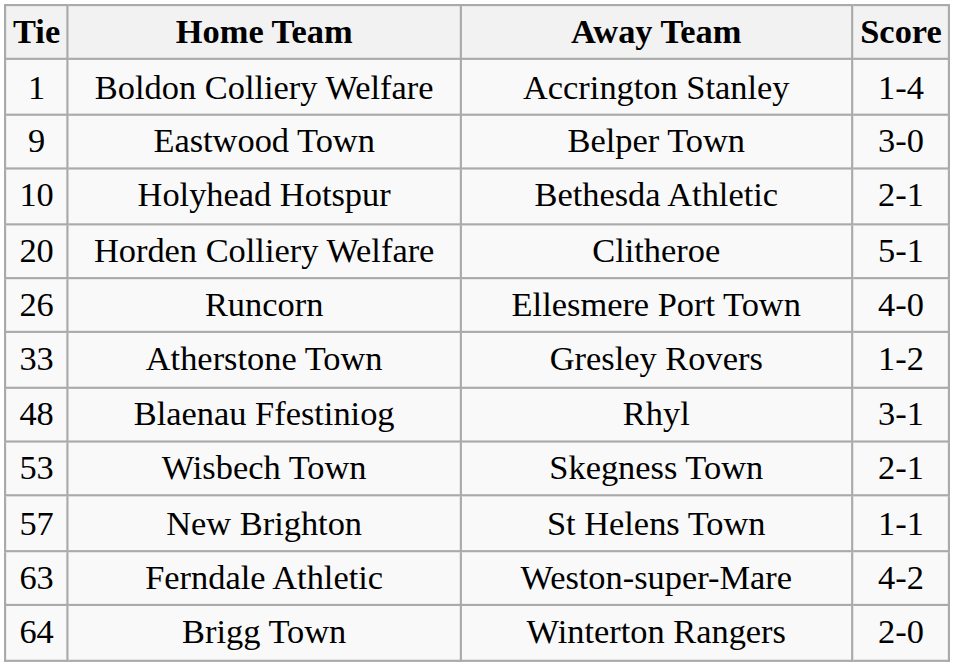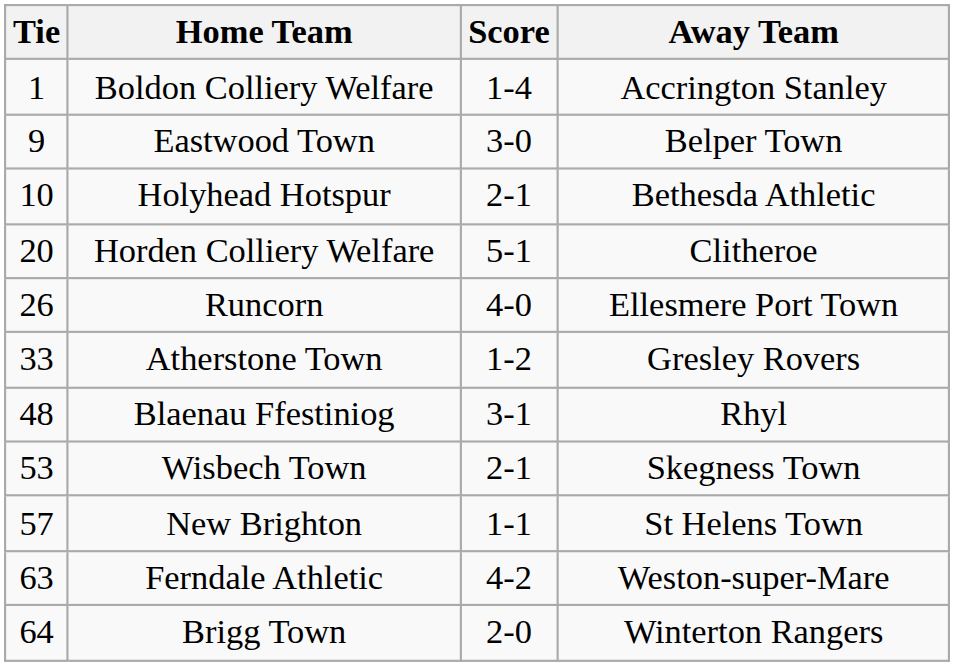 <table class="wikitable" style="text-align:center;">
 <tr>
 <th width=20>Tie</th>
 <th width=175>Home Team</th>
+<th width=20>Score</th>
 <th width=175>Away Team</th>
-<th width=20>Score</th>
 </tr>
 <tr>
 <td>1</td>
 <td>Boldon Colliery Welfare</td>
+<td>1-4</td>
 <td>Accrington Stanley</td>
-<td>1-4</td>
 </tr>
 <tr>
 <td>9</td>
 <td>Eastwood Town</td>
+<td>3-0</td>
 <td>Belper Town</td>
-<td>3-0</td>
 </tr>
 <tr>
 <td>10</td>
 <td>Holyhead Hotspur</td>
+<td>2-1</td>
 <td>Bethesda Athletic</td>
-<td>2-1</td>
 </tr>
 <tr>
 <td>20</td>
 <td>Horden Colliery Welfare</td>
+<td>5-1</td>
 <td>Clitheroe</td>
-<td>5-1</td>
 </tr>
 <tr>
 <td>26</td>
 <td>Runcorn</td>
+<td>4-0</td>
 <td>Ellesmere Port Town</td>
-<td>4-0</td>
 </tr>
 <tr>
 <td>33</td>
 <td>Atherstone Town</td>
+<td>1-2</td>
 <td>Gresley Rovers</td>
-<td>1-2</td>
 </tr>
 <tr>
 <td>48</td>
 <td>Blaenau Ffestiniog</td>
+<td>3-1</td>
 <td>Rhyl</td>
-<td>3-1</td>
 </tr>
 <tr>
 <td>53</td>
 <td>Wisbech Town</td>
+<td>2-1</td>
 <td>Skegness Town</td>
-<td>2-1</td>
 </tr>
 <tr>
 <td>57</td>
 <td>New Brighton</td>
+<td>1-1</td>
 <td>St Helens Town</td>
-<td>1-1</td>
 </tr>
 <tr>
 <td>63</td>
 <td>Ferndale Athletic</td>
+<td>4-2</td>
 <td>Weston-super-Mare</td>
-<td>4-2</td>
 </tr>
 <tr>
 <td>64</td>
 <td>Brigg Town</td>
+<td>2-0</td>
 <td>Winterton Rangers</td>
-<td>2-0</td>
 </tr>
 </table>
